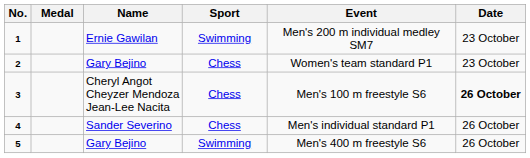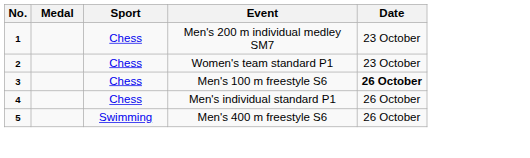 <table class="wikitable" style="font-size:100%; text-align:center;">
 <tr>
 <th width="30">No.</th>
 <th width="65">Medal</th>
-<th width="130">Name</th>
 <th width="110">Sport</th>
 <th width="255">Event</th>
 <th width="90">Date</th>
 </tr>
 <tr>
 <td><small><strong>1</strong></small></td>
 <td></td>
-<td align=left><a href='#'>Ernie Gawilan</a></td>
-<td> <a href='#'>Swimming</a></td>
+<td> <a href='#'>Chess</a></td>
 <td>Men's 200 m individual medley SM7</td>
 <td>23 October</td>
 </tr>
 <tr>
 <td><small><strong>2</strong></small></td>
 <td></td>
-<td align=left><a href='#'>Gary Bejino</a></td>
 <td> <a href='#'>Chess</a></td>
 <td>Women's team standard P1</td>
 <td>23 October</td>
 </tr>
 <tr>
 <td><small><strong>3</strong></small></td>
 <td></td>
-<td align=left>Cheryl Angot<br>Cheyzer Mendoza<br>Jean-Lee Nacita</td>
 <td> <a href='#'>Chess</a></td>
 <td>Men's 100 m freestyle S6</td>
 <td><strong>26 October</strong></td>
 </tr>
 <tr>
 <td><small><strong>4</strong></small></td>
 <td></td>
-<td align=left><a href='#'>Sander Severino</a></td>
 <td> <a href='#'>Chess</a></td>
 <td>Men's individual standard P1</td>
 <td>26 October</td>
 </tr>
 <tr>
 <td><small><strong>5</strong></small></td>
 <td></td>
-<td align=left><a href='#'>Gary Bejino</a></td>
 <td> <a href='#'>Swimming</a></td>
 <td>Men's 400 m freestyle S6</td>
 <td>26 October</td>
 </tr>
 </table>
